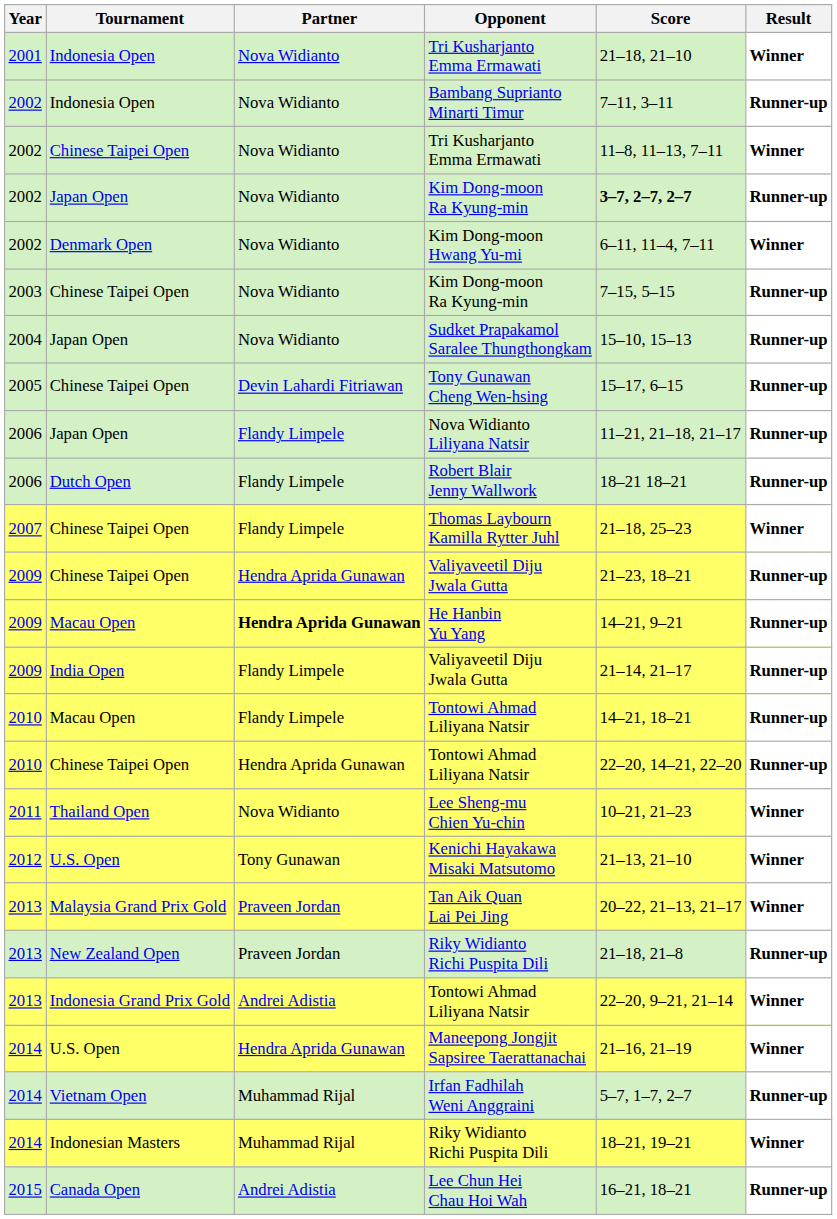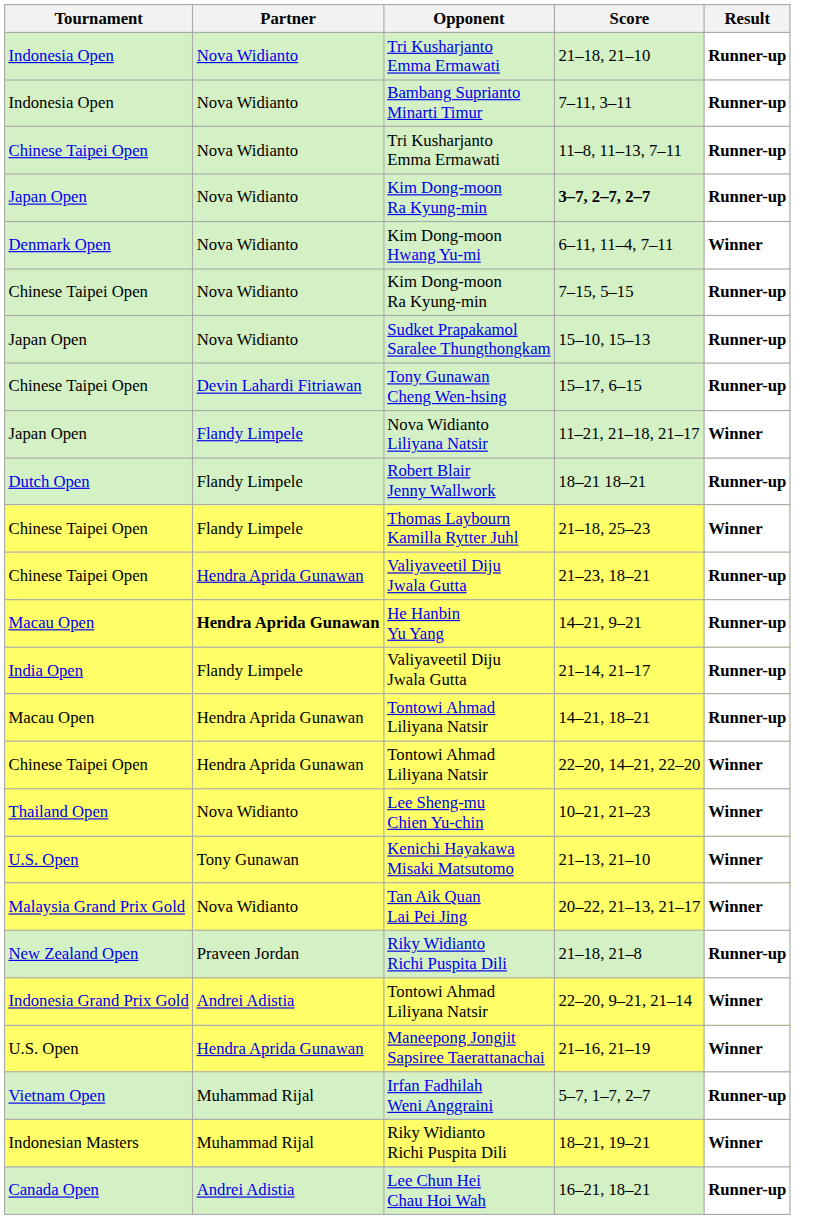 <table class="sortable wikitable" style="font-size: 90%">
 <tr>
-<th>Year</th>
 <th>Tournament</th>
 <th>Partner</th>
 <th>Opponent</th>
 <th>Score</th>
 <th>Result</th>
 </tr>
 <tr style="background:#D4F1C5">
-<td align="center"><a href='#'>2001</a></td>
 <td align="left"><a href='#'>Indonesia Open</a></td>
 <td align="left"> <a href='#'>Nova Widianto</a></td>
 <td align="left"> <a href='#'>Tri Kusharjanto</a> <br>  <a href='#'>Emma Ermawati</a></td>
 <td align="left">21–18, 21–10</td>
-<td style="text-align:left; background:white"> <strong>Winner</strong></td>
+<td style="text-align:left; background:white"> <strong>Runner-up</strong></td>
 </tr>
 <tr style="background:#D4F1C5">
-<td align="center"><a href='#'>2002</a></td>
 <td align="left">Indonesia Open</td>
 <td align="left"> Nova Widianto</td>
 <td align="left"> <a href='#'>Bambang Suprianto</a> <br>  <a href='#'>Minarti Timur</a></td>
 <td align="left">7–11, 3–11</td>
 <td style="text-align:left; background:white"> <strong>Runner-up</strong></td>
 </tr>
 <tr style="background:#D4F1C5">
-<td align="center">2002</td>
 <td align="left"><a href='#'>Chinese Taipei Open</a></td>
 <td align="left"> Nova Widianto</td>
 <td align="left"> Tri Kusharjanto <br>  Emma Ermawati</td>
 <td align="left">11–8, 11–13, 7–11</td>
-<td style="text-align:left; background:white"> <strong>Winner</strong></td>
+<td style="text-align:left; background:white"> <strong>Runner-up</strong></td>
 </tr>
 <tr style="background:#D4F1C5">
-<td align="center">2002</td>
 <td align="left"><a href='#'>Japan Open</a></td>
 <td align="left"> Nova Widianto</td>
 <td align="left"> <a href='#'>Kim Dong-moon</a> <br>  <a href='#'>Ra Kyung-min</a></td>
 <td align="left"><strong>3–7, 2–7, 2–7</strong></td>
 <td style="text-align:left; background:white"> <strong>Runner-up</strong></td>
 </tr>
 <tr style="background:#D4F1C5">
-<td align="center">2002</td>
 <td align="left"><a href='#'>Denmark Open</a></td>
 <td align="left"> Nova Widianto</td>
 <td align="left"> Kim Dong-moon <br>  <a href='#'>Hwang Yu-mi</a></td>
 <td align="left">6–11, 11–4, 7–11</td>
 <td style="text-align:left; background:white"> <strong>Winner</strong></td>
 </tr>
 <tr style="background:#D4F1C5">
-<td align="center">2003</td>
 <td align="left">Chinese Taipei Open</td>
 <td align="left"> Nova Widianto</td>
 <td align="left"> Kim Dong-moon <br>  Ra Kyung-min</td>
 <td align="left">7–15, 5–15</td>
 <td style="text-align:left; background:white"> <strong>Runner-up</strong></td>
 </tr>
 <tr style="background:#D4F1C5">
-<td align="center">2004</td>
 <td align="left">Japan Open</td>
 <td align="left"> Nova Widianto</td>
 <td align="left"> <a href='#'>Sudket Prapakamol</a> <br>  <a href='#'>Saralee Thungthongkam</a></td>
 <td align="left">15–10, 15–13</td>
 <td style="text-align:left; background:white"> <strong>Runner-up</strong></td>
 </tr>
 <tr style="background:#D4F1C5">
-<td align="center">2005</td>
 <td align="left">Chinese Taipei Open</td>
 <td align="left"> <a href='#'>Devin Lahardi Fitriawan</a></td>
 <td align="left"> <a href='#'>Tony Gunawan</a> <br>  <a href='#'>Cheng Wen-hsing</a></td>
 <td align="left">15–17, 6–15</td>
 <td style="text-align:left; background:white"> <strong>Runner-up</strong></td>
 </tr>
 <tr style="background:#D4F1C5">
-<td align="center">2006</td>
 <td align="left">Japan Open</td>
 <td align="left"> <a href='#'>Flandy Limpele</a></td>
 <td align="left"> Nova Widianto <br>  <a href='#'>Liliyana Natsir</a></td>
 <td align="left">11–21, 21–18, 21–17</td>
-<td style="text-align:left; background:white"> <strong>Runner-up</strong></td>
+<td style="text-align:left; background:white"> <strong>Winner</strong></td>
 </tr>
 <tr style="background:#D4F1C5">
-<td align="center">2006</td>
 <td align="left"><a href='#'>Dutch Open</a></td>
 <td align="left"> Flandy Limpele</td>
 <td align="left"> <a href='#'>Robert Blair</a> <br>  <a href='#'>Jenny Wallwork</a></td>
 <td align="left">18–21 18–21</td>
 <td style="text-align:left; background:white"> <strong>Runner-up</strong></td>
 </tr>
 <tr style="background:#FFFF67">
-<td align="center"><a href='#'>2007</a></td>
 <td align="left">Chinese Taipei Open</td>
 <td align="left"> Flandy Limpele</td>
 <td align="left"> <a href='#'>Thomas Laybourn</a> <br>  <a href='#'>Kamilla Rytter Juhl</a></td>
 <td align="left">21–18, 25–23</td>
 <td style="text-align:left; background:white"> <strong>Winner</strong></td>
 </tr>
 <tr style="background:#FFFF67">
-<td align="center"><a href='#'>2009</a></td>
 <td align="left">Chinese Taipei Open</td>
 <td align="left"> <a href='#'>Hendra Aprida Gunawan</a></td>
 <td align="left"> <a href='#'>Valiyaveetil Diju</a> <br>  <a href='#'>Jwala Gutta</a></td>
 <td align="left">21–23, 18–21</td>
 <td style="text-align:left; background:white"> <strong>Runner-up</strong></td>
 </tr>
 <tr style="background:#FFFF67">
-<td align="center"><a href='#'>2009</a></td>
 <td align="left"><a href='#'>Macau Open</a></td>
 <td align="left"><strong> Hendra Aprida Gunawan</strong></td>
 <td align="left"> <a href='#'>He Hanbin</a> <br>  <a href='#'>Yu Yang</a></td>
 <td align="left">14–21, 9–21</td>
 <td style="text-align:left; background:white"> <strong>Runner-up</strong></td>
 </tr>
 <tr style="background:#FFFF67">
-<td align="center"><a href='#'>2009</a></td>
 <td align="left"><a href='#'>India Open</a></td>
 <td align="left"> Flandy Limpele</td>
 <td align="left"> Valiyaveetil Diju <br>  Jwala Gutta</td>
 <td align="left">21–14, 21–17</td>
 <td style="text-align:left; background:white"> <strong>Runner-up</strong></td>
 </tr>
 <tr style="background:#FFFF67">
-<td align="center"><a href='#'>2010</a></td>
 <td align="left">Macau Open</td>
-<td align="left"> Flandy Limpele</td>
+<td align="left"> Hendra Aprida Gunawan</td>
 <td align="left"> <a href='#'>Tontowi Ahmad</a> <br>  Liliyana Natsir</td>
 <td align="left">14–21, 18–21</td>
 <td style="text-align:left; background:white"> <strong>Runner-up</strong></td>
 </tr>
 <tr style="background:#FFFF67">
-<td align="center"><a href='#'>2010</a></td>
 <td align="left">Chinese Taipei Open</td>
 <td align="left"> Hendra Aprida Gunawan</td>
 <td align="left"> Tontowi Ahmad <br>  Liliyana Natsir</td>
 <td align="left">22–20, 14–21, 22–20</td>
-<td style="text-align:left; background:white"> <strong>Runner-up</strong></td>
+<td style="text-align:left; background:white"> <strong>Winner</strong></td>
 </tr>
 <tr style="background:#FFFF67">
-<td align="center"><a href='#'>2011</a></td>
 <td align="left"><a href='#'>Thailand Open</a></td>
 <td align="left"> Nova Widianto</td>
 <td align="left"> <a href='#'>Lee Sheng-mu</a> <br>  <a href='#'>Chien Yu-chin</a></td>
 <td align="left">10–21, 21–23</td>
 <td style="text-align:left; background:white"> <strong>Winner</strong></td>
 </tr>
 <tr style="background:#FFFF67">
-<td align="center"><a href='#'>2012</a></td>
 <td align="left"><a href='#'>U.S. Open</a></td>
 <td align="left"> Tony Gunawan</td>
 <td align="left"> <a href='#'>Kenichi Hayakawa</a> <br>  <a href='#'>Misaki Matsutomo</a></td>
 <td align="left">21–13, 21–10</td>
 <td style="text-align:left; background:white"> <strong>Winner</strong></td>
 </tr>
 <tr style="background:#FFFF67">
-<td align="center"><a href='#'>2013</a></td>
 <td align="left"><a href='#'>Malaysia Grand Prix Gold</a></td>
-<td align="left"> <a href='#'>Praveen Jordan</a></td>
+<td align="left"> Nova Widianto</td>
 <td align="left"> <a href='#'>Tan Aik Quan</a> <br>  <a href='#'>Lai Pei Jing</a></td>
 <td align="left">20–22, 21–13, 21–17</td>
 <td style="text-align:left; background:white"> <strong>Winner</strong></td>
 </tr>
 <tr style="background:#D4F1C5">
-<td align="center"><a href='#'>2013</a></td>
 <td align="left"><a href='#'>New Zealand Open</a></td>
 <td align="left"> Praveen Jordan</td>
 <td align="left"> <a href='#'>Riky Widianto</a> <br>  <a href='#'>Richi Puspita Dili</a></td>
 <td align="left">21–18, 21–8</td>
 <td style="text-align:left; background:white"> <strong>Runner-up</strong></td>
 </tr>
 <tr style="background:#FFFF67">
-<td align="center"><a href='#'>2013</a></td>
 <td align="left"><a href='#'>Indonesia Grand Prix Gold</a></td>
 <td align="left"> <a href='#'>Andrei Adistia</a></td>
 <td align="left"> Tontowi Ahmad <br>  Liliyana Natsir</td>
 <td align="left">22–20, 9–21, 21–14</td>
 <td style="text-align:left; background:white"> <strong>Winner</strong></td>
 </tr>
 <tr style="background:#FFFF67">
-<td align="center"><a href='#'>2014</a></td>
 <td align="left">U.S. Open</td>
 <td align="left"> <a href='#'>Hendra Aprida Gunawan</a></td>
 <td align="left"> <a href='#'>Maneepong Jongjit</a> <br>  <a href='#'>Sapsiree Taerattanachai</a></td>
 <td align="left">21–16, 21–19</td>
 <td style="text-align:left; background:white"> <strong>Winner</strong></td>
 </tr>
 <tr style="background:#D4F1C5">
-<td align="center"><a href='#'>2014</a></td>
 <td align="left"><a href='#'>Vietnam Open</a></td>
 <td align="left"> Muhammad Rijal</td>
 <td align="left"> <a href='#'>Irfan Fadhilah</a> <br>  <a href='#'>Weni Anggraini</a></td>
 <td align="left">5–7, 1–7, 2–7</td>
 <td style="text-align:left; background:white"> <strong>Runner-up</strong></td>
 </tr>
 <tr style="background:#FFFF67">
-<td align="center"><a href='#'>2014</a></td>
 <td align="left">Indonesian Masters</td>
 <td align="left"> Muhammad Rijal</td>
 <td align="left"> Riky Widianto <br>  Richi Puspita Dili</td>
 <td align="left">18–21, 19–21</td>
 <td style="text-align:left; background:white"> <strong>Winner</strong></td>
 </tr>
 <tr style="background:#D4F1C5">
-<td align="center"><a href='#'>2015</a></td>
 <td align="left"><a href='#'>Canada Open</a></td>
 <td align="left"> <a href='#'>Andrei Adistia</a></td>
 <td align="left"> <a href='#'>Lee Chun Hei</a> <br>  <a href='#'>Chau Hoi Wah</a></td>
 <td align="left">16–21, 18–21</td>
 <td style="text-align:left; background:white"> <strong>Runner-up</strong></td>
 </tr>
 </table>
